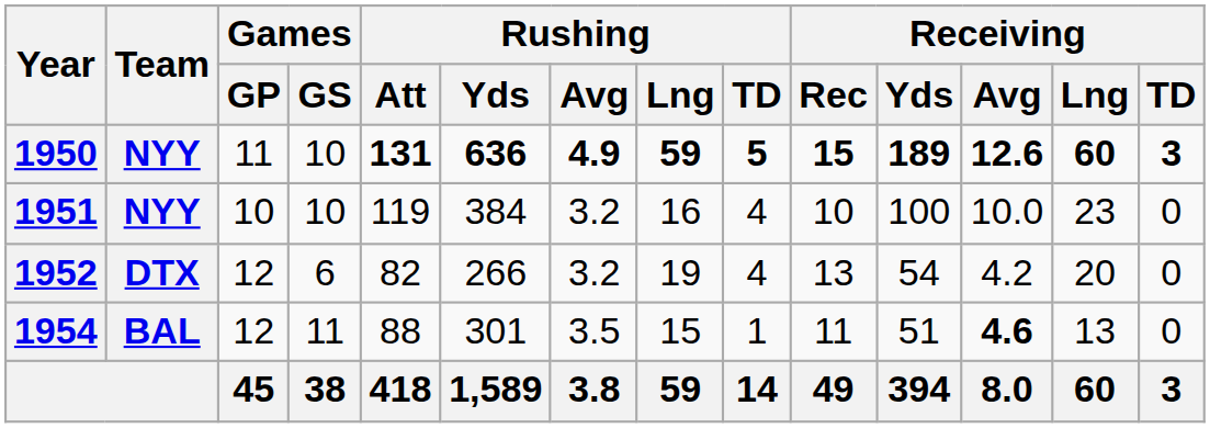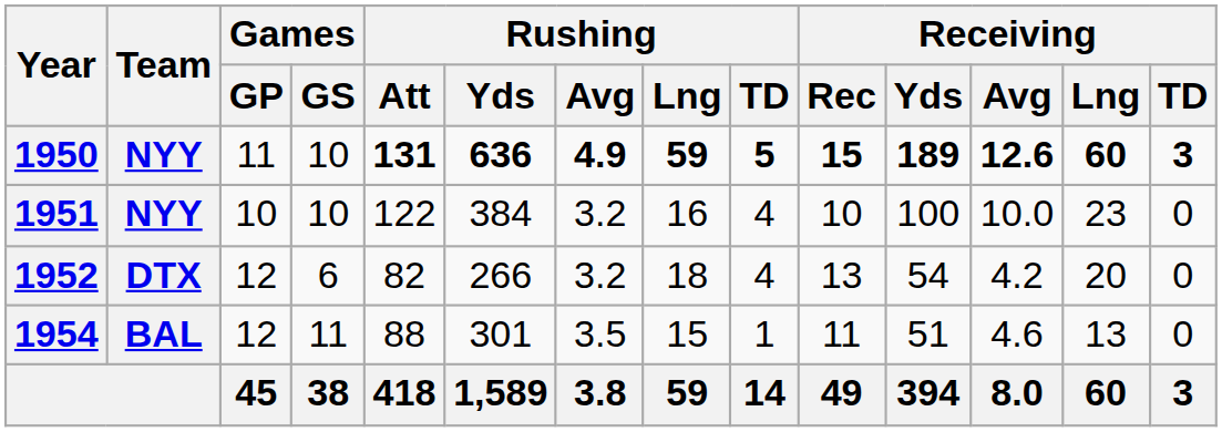 <table class="wikitable" style="text-align:center;">
 <tr>
 <th rowspan="2">Year</th>
 <th rowspan="2">Team</th>
 <th colspan="2">Games</th>
 <th colspan="5">Rushing</th>
 <th colspan="5">Receiving</th>
 </tr>
 <tr>
 <th>GP</th>
 <th>GS</th>
 <th>Att</th>
 <th>Yds</th>
 <th>Avg</th>
 <th>Lng</th>
 <th>TD</th>
 <th>Rec</th>
 <th>Yds</th>
 <th>Avg</th>
 <th>Lng</th>
 <th>TD</th>
 </tr>
 <tr>
 <th><a href='#'>1950</a></th>
 <th><a href='#'>NYY</a></th>
 <td>11</td>
 <td>10</td>
 <td><strong>131</strong></td>
 <td><strong>636</strong></td>
 <td><strong>4.9</strong></td>
 <td><strong>59</strong></td>
 <td><strong>5</strong></td>
 <td><strong>15</strong></td>
 <td><strong>189</strong></td>
 <td><strong>12.6</strong></td>
 <td><strong>60</strong></td>
 <td><strong>3</strong></td>
 </tr>
 <tr>
 <th><a href='#'>1951</a></th>
 <th><a href='#'>NYY</a></th>
 <td>10</td>
 <td>10</td>
-<td>119</td>
+<td>122</td>
 <td>384</td>
 <td>3.2</td>
 <td>16</td>
 <td>4</td>
 <td>10</td>
 <td>100</td>
 <td>10.0</td>
 <td>23</td>
 <td>0</td>
 </tr>
 <tr>
 <th><a href='#'>1952</a></th>
 <th><a href='#'>DTX</a></th>
 <td>12</td>
 <td>6</td>
 <td>82</td>
 <td>266</td>
 <td>3.2</td>
-<td>19</td>
+<td>18</td>
 <td>4</td>
 <td>13</td>
 <td>54</td>
 <td>4.2</td>
 <td>20</td>
 <td>0</td>
 </tr>
 <tr>
 <th><a href='#'>1954</a></th>
 <th><a href='#'>BAL</a></th>
 <td>12</td>
 <td>11</td>
 <td>88</td>
 <td>301</td>
 <td>3.5</td>
 <td>15</td>
 <td>1</td>
 <td>11</td>
 <td>51</td>
-<td><strong>4.6</strong></td>
+<td>4.6</td>
 <td>13</td>
 <td>0</td>
 </tr>
 <tr>
 <th colspan="2"></th>
 <th>45</th>
 <th>38</th>
 <th>418</th>
 <th>1,589</th>
 <th>3.8</th>
 <th>59</th>
 <th>14</th>
 <th>49</th>
 <th>394</th>
 <th>8.0</th>
 <th>60</th>
 <th>3</th>
 </tr>
 </table>
